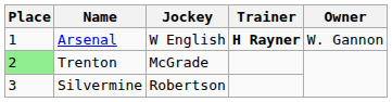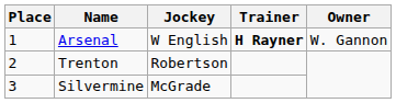 <table class="wikitable">
 <tr>
 <th>Place</th>
 <th>Name</th>
 <th>Jockey</th>
 <th>Trainer</th>
 <th>Owner</th>
 </tr>
 <tr>
 <td>1</td>
 <td><a href='#'>Arsenal</a></td>
 <td>W English</td>
 <td><strong>H Rayner</strong></td>
 <td>W. Gannon</td>
 </tr>
 <tr>
-<td style="background: lightgreen;">2</td>
+<td>2</td>
 <td>Trenton</td>
-<td>McGrade</td>
+<td>Robertson</td>
 <td></td>
 </tr>
 <tr>
 <td>3</td>
 <td>Silvermine</td>
-<td>Robertson</td>
+<td>McGrade</td>
 <td></td>
 </tr>
 </table>
